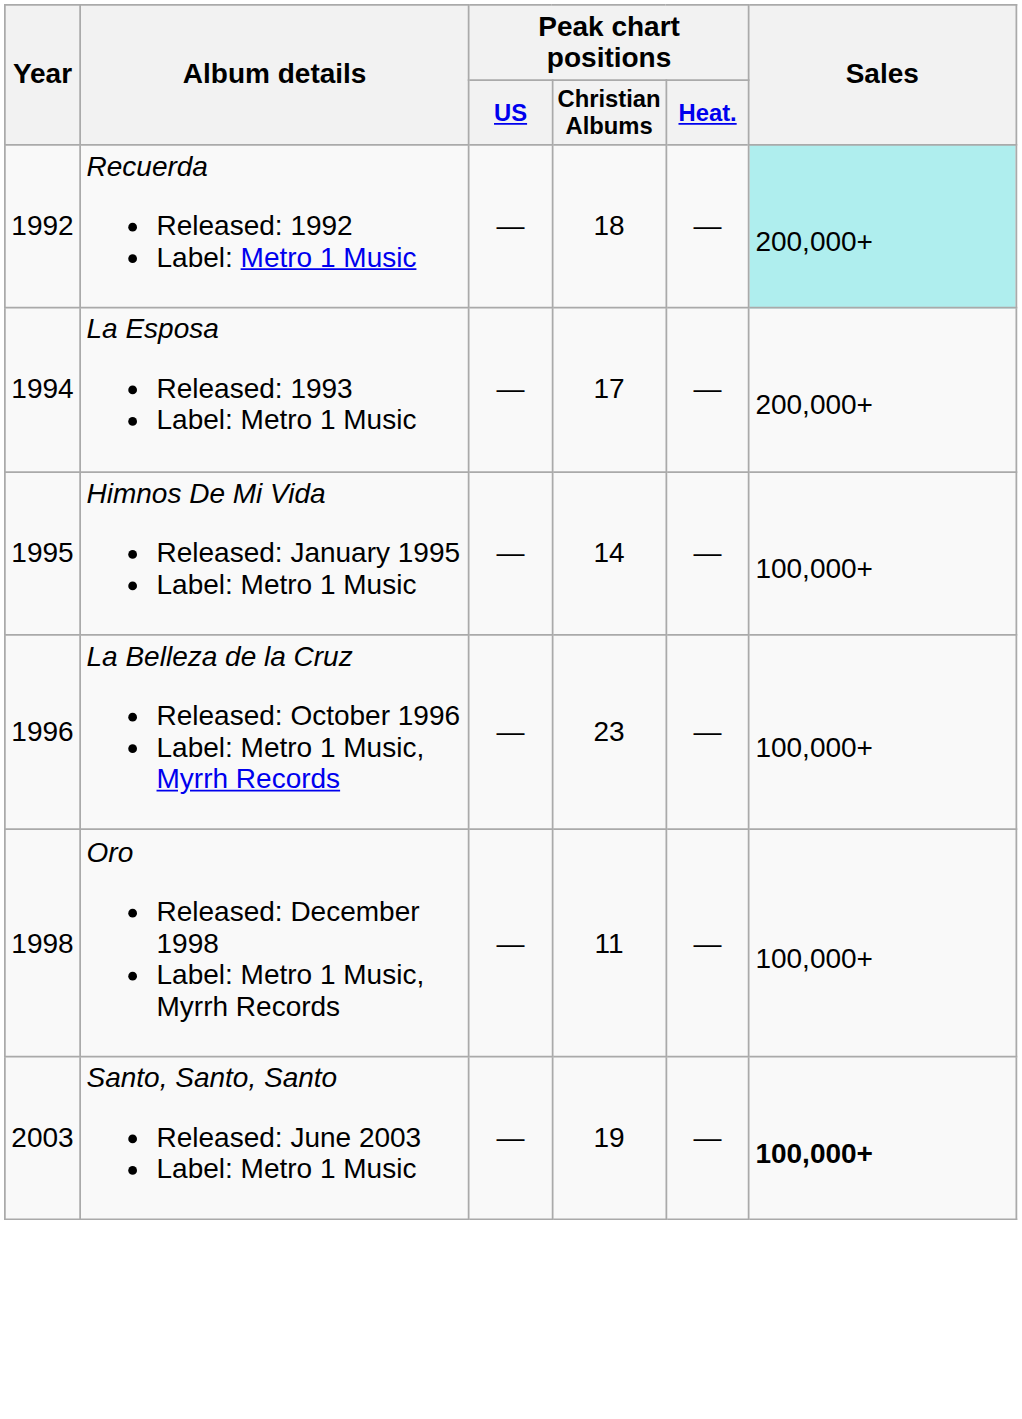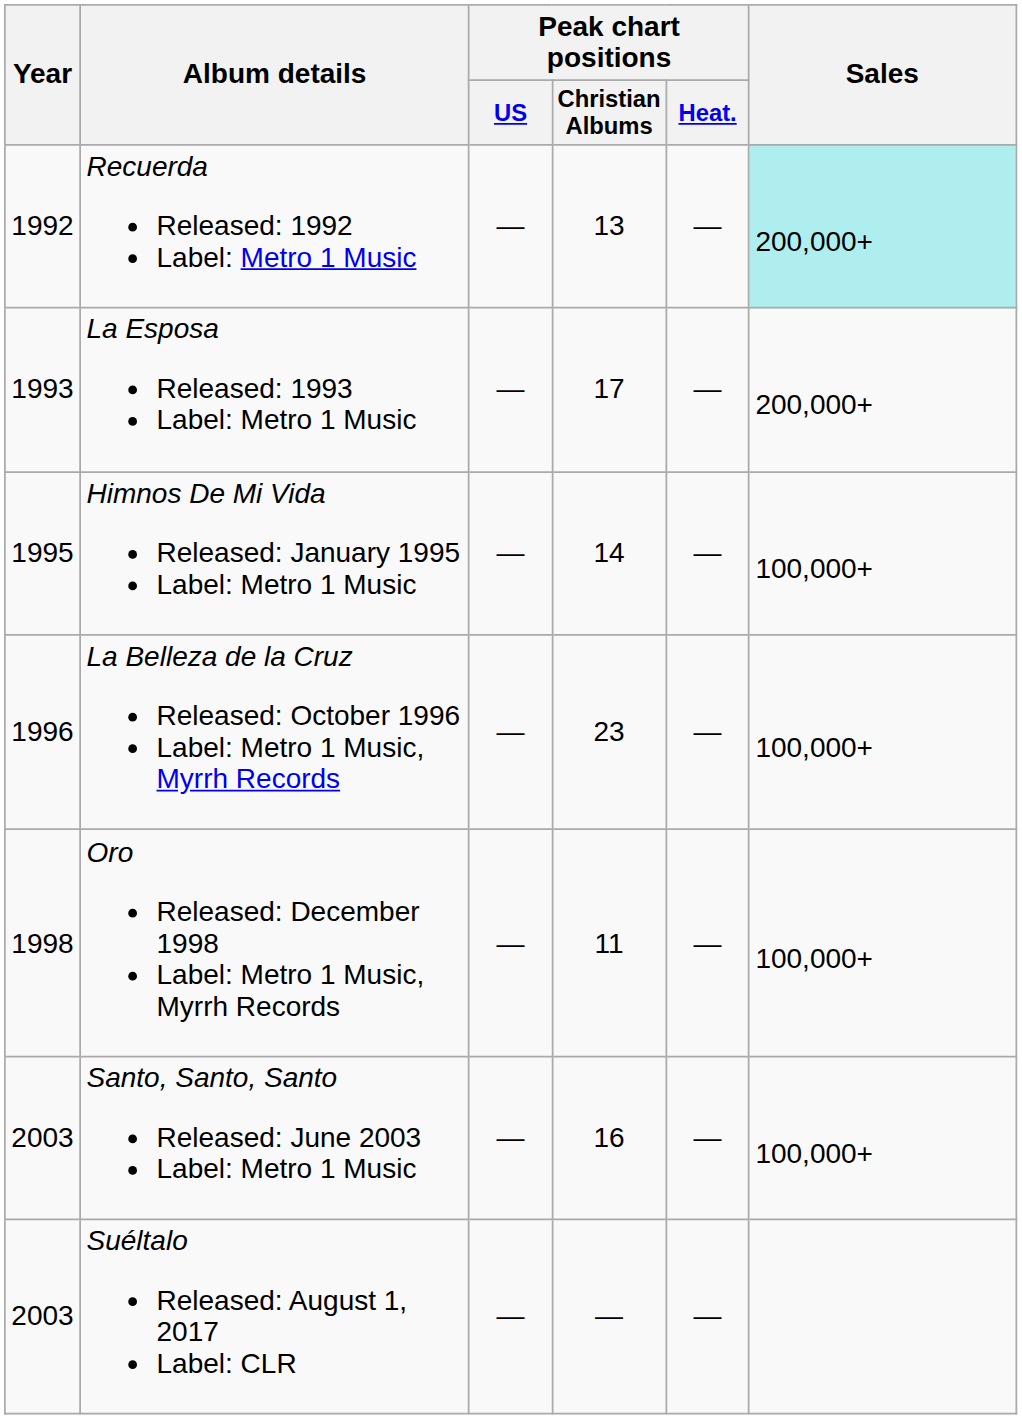 <table class="wikitable" style="text-align:center;">
 <tr>
 <th rowspan="2" width="33">Year</th>
 <th rowspan="2" width="215">Album details</th>
 <th colspan="3">Peak chart positions</th>
 <th rowspan="2" width="145">Sales</th>
 </tr>
 <tr>
 <th style="width:3em;font-size:85%"><a href='#'>US</a></th>
 <th style="width:3em;font-size:85%">Christian Albums</th>
 <th style="width:3em;font-size:85%"><a href='#'>Heat.</a></th>
 </tr>
 <tr>
 <td>1992</td>
 <td align="left"><em>Recuerda</em><br><ul><li>Released: 1992</li><li>Label: <a href='#'>Metro 1 Music</a></li></ul></td>
 <td>—</td>
-<td>18</td>
+<td>13</td>
 <td>—</td>
 <td align="left" style="background: paleturquoise;"><br>200,000+</td>
 </tr>
 <tr>
-<td>1994</td>
+<td>1993</td>
 <td align="left"><em>La Esposa</em><br><ul><li>Released: 1993</li><li>Label: Metro 1 Music</li></ul></td>
 <td>—</td>
 <td>17</td>
 <td>—</td>
 <td align="left"><br>200,000+</td>
 </tr>
 <tr>
 <td>1995</td>
 <td align="left"><em>Himnos De Mi Vida</em><br><ul><li>Released: January 1995</li><li>Label: Metro 1 Music</li></ul></td>
 <td>—</td>
 <td>14</td>
 <td>—</td>
 <td align="left"><br>100,000+</td>
 </tr>
 <tr>
 <td>1996</td>
 <td align="left"><em>La Belleza de la Cruz</em><br><ul><li>Released: October 1996</li><li>Label: Metro 1 Music, <a href='#'>Myrrh Records</a></li></ul></td>
 <td>—</td>
 <td>23</td>
 <td>—</td>
 <td align="left"><br>100,000+</td>
 </tr>
 <tr>
 <td>1998</td>
 <td align="left"><em>Oro</em><br><ul><li>Released: December 1998</li><li>Label: Metro 1 Music, Myrrh Records</li></ul></td>
 <td>—</td>
 <td>11</td>
 <td>—</td>
 <td align="left"><br>100,000+</td>
 </tr>
 <tr>
 <td>2003</td>
 <td align="left"><em>Santo, Santo, Santo</em><br><ul><li>Released: June 2003</li><li>Label: Metro 1 Music</li></ul></td>
 <td>—</td>
-<td>19</td>
+<td>16</td>
 <td>—</td>
-<td align="left"><strong><br>100,000+</strong></td>
+<td align="left"><br>100,000+</td>
+</tr>
+<tr>
+<td>2003</td>
+<td align="left"><em>Suéltalo</em><br><ul><li>Released: August 1, 2017</li><li>Label: CLR</li></ul></td>
+<td>—</td>
+<td>—</td>
+<td>—</td>
+<td align="left"></td>
 </tr>
 </table>
